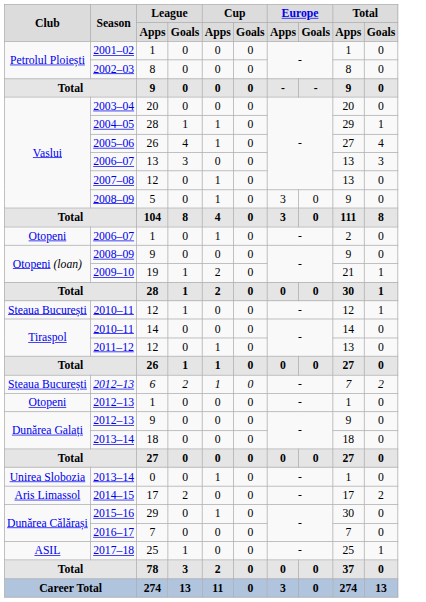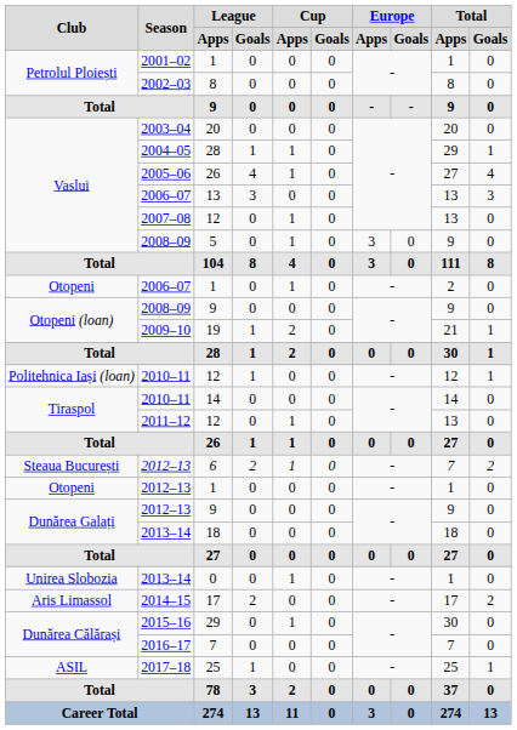 <table class="wikitable" style="text-align: center;">
 <tr>
 <th style="background: #DCDCDC; text-align: center" rowspan="2"><strong>Club</strong></th>
 <th style="background: #DCDCDC; text-align: center" rowspan="2"><strong>Season</strong></th>
 <th style="background: #DCDCDC; text-align: center" colspan="2"><strong>League</strong></th>
 <th style="background: #DCDCDC; text-align: center" colspan="2"><strong>Cup</strong></th>
 <th style="background: #DCDCDC; text-align: center" colspan="2"><a href='#'>Europe</a></th>
 <th style="background: #DCDCDC; text-align: center" colspan="3"><strong>Total</strong></th>
 </tr>
 <tr>
 <th style="background:#dcdcdc; text-align:center;">Apps</th>
 <th style="background:#dcdcdc; text-align:center;">Goals</th>
 <th style="background:#dcdcdc; text-align:center;">Apps</th>
 <th style="background:#dcdcdc; text-align:center;">Goals</th>
 <th style="background:#dcdcdc; text-align:center;">Apps</th>
 <th style="background:#dcdcdc; text-align:center;">Goals</th>
 <th style="background:#dcdcdc; text-align:center;">Apps</th>
 <th style="background:#dcdcdc; text-align:center;">Goals</th>
 </tr>
 <tr>
 <td rowspan="2"><a href='#'>Petrolul Ploiești</a></td>
 <td><a href='#'>2001–02</a></td>
 <td>1</td>
 <td>0</td>
 <td>0</td>
 <td>0</td>
 <td rowspan=2 colspan="2">-</td>
 <td>1</td>
 <td>0</td>
 </tr>
 <tr>
 <td><a href='#'>2002–03</a></td>
 <td>8</td>
 <td>0</td>
 <td>0</td>
 <td>0</td>
 <td>8</td>
 <td>0</td>
 </tr>
 <tr>
 <th style="background: #E5E5E5; text-align: center" colspan="2">Total</th>
 <th style="background:#e5e5e5; text-align:center;">9</th>
 <th style="background:#e5e5e5; text-align:center;">0</th>
 <th style="background:#e5e5e5; text-align:center;">0</th>
 <th style="background:#e5e5e5; text-align:center;">0</th>
 <th style="background:#e5e5e5; text-align:center;">-</th>
 <th style="background:#e5e5e5; text-align:center;">-</th>
 <th style="background:#e5e5e5; text-align:center;">9</th>
 <th style="background:#e5e5e5; text-align:center;">0</th>
 </tr>
 <tr>
 <td rowspan="6"><a href='#'>Vaslui</a></td>
 <td><a href='#'>2003–04</a></td>
 <td>20</td>
 <td>0</td>
 <td>0</td>
 <td>0</td>
 <td rowspan=5 colspan="2">-</td>
 <td>20</td>
 <td>0</td>
 </tr>
 <tr>
 <td><a href='#'>2004–05</a></td>
 <td>28</td>
 <td>1</td>
 <td>1</td>
 <td>0</td>
 <td>29</td>
 <td>1</td>
 </tr>
 <tr>
 <td><a href='#'>2005–06</a></td>
 <td>26</td>
 <td>4</td>
 <td>1</td>
 <td>0</td>
 <td>27</td>
 <td>4</td>
 </tr>
 <tr>
 <td><a href='#'>2006–07</a></td>
 <td>13</td>
 <td>3</td>
 <td>0</td>
 <td>0</td>
 <td>13</td>
 <td>3</td>
 </tr>
 <tr>
 <td><a href='#'>2007–08</a></td>
 <td>12</td>
 <td>0</td>
 <td>1</td>
 <td>0</td>
 <td>13</td>
 <td>0</td>
 </tr>
 <tr>
 <td><a href='#'>2008–09</a></td>
 <td>5</td>
 <td>0</td>
 <td>1</td>
 <td>0</td>
 <td>3</td>
 <td>0</td>
 <td>9</td>
 <td>0</td>
 </tr>
 <tr>
 <th style="background: #E5E5E5; text-align: center" colspan="2">Total</th>
 <th style="background:#e5e5e5; text-align:center;">104</th>
 <th style="background:#e5e5e5; text-align:center;">8</th>
 <th style="background:#e5e5e5; text-align:center;">4</th>
 <th style="background:#e5e5e5; text-align:center;">0</th>
 <th style="background:#e5e5e5; text-align:center;">3</th>
 <th style="background:#e5e5e5; text-align:center;">0</th>
 <th style="background:#e5e5e5; text-align:center;">111</th>
 <th style="background:#e5e5e5; text-align:center;">8</th>
 </tr>
 <tr>
 <td rowspan="1"><a href='#'>Otopeni</a></td>
 <td><a href='#'>2006–07</a></td>
 <td>1</td>
 <td>0</td>
 <td>1</td>
 <td>0</td>
 <td rowspan=1 colspan="2">-</td>
 <td>2</td>
 <td>0</td>
 </tr>
 <tr>
 <td rowspan="2"><a href='#'>Otopeni</a> <em>(loan)</em></td>
 <td><a href='#'>2008–09</a></td>
 <td>9</td>
 <td>0</td>
 <td>0</td>
 <td>0</td>
 <td rowspan=2 colspan="2">-</td>
 <td>9</td>
 <td>0</td>
 </tr>
 <tr>
 <td><a href='#'>2009–10</a></td>
 <td>19</td>
 <td>1</td>
 <td>2</td>
 <td>0</td>
 <td>21</td>
 <td>1</td>
 </tr>
 <tr>
 <th style="background: #E5E5E5; text-align: center" colspan="2">Total</th>
 <th style="background:#e5e5e5; text-align:center;">28</th>
 <th style="background:#e5e5e5; text-align:center;">1</th>
 <th style="background:#e5e5e5; text-align:center;">2</th>
 <th style="background:#e5e5e5; text-align:center;">0</th>
 <th style="background:#e5e5e5; text-align:center;">0</th>
 <th style="background:#e5e5e5; text-align:center;">0</th>
 <th style="background:#e5e5e5; text-align:center;">30</th>
 <th style="background:#e5e5e5; text-align:center;">1</th>
 </tr>
 <tr>
-<td rowspan="1"><a href='#'>Steaua București</a></td>
+<td rowspan="1"><a href='#'>Politehnica Iași</a> <em>(loan)</em></td>
 <td><a href='#'>2010–11</a></td>
 <td>12</td>
 <td>1</td>
 <td>0</td>
 <td>0</td>
 <td rowspan=1 colspan="2">-</td>
 <td>12</td>
 <td>1</td>
 </tr>
 <tr>
 <td rowspan="2"><a href='#'>Tiraspol</a></td>
 <td><a href='#'>2010–11</a></td>
 <td>14</td>
 <td>0</td>
 <td>0</td>
 <td>0</td>
 <td rowspan=2 colspan="2">-</td>
 <td>14</td>
 <td>0</td>
 </tr>
 <tr>
 <td><a href='#'>2011–12</a></td>
 <td>12</td>
 <td>0</td>
 <td>1</td>
 <td>0</td>
 <td>13</td>
 <td>0</td>
 </tr>
 <tr>
 <th style="background: #E5E5E5; text-align: center" colspan="2">Total</th>
 <th style="background:#e5e5e5; text-align:center;">26</th>
 <th style="background:#e5e5e5; text-align:center;">1</th>
 <th style="background:#e5e5e5; text-align:center;">1</th>
 <th style="background:#e5e5e5; text-align:center;">0</th>
 <th style="background:#e5e5e5; text-align:center;">0</th>
 <th style="background:#e5e5e5; text-align:center;">0</th>
 <th style="background:#e5e5e5; text-align:center;">27</th>
 <th style="background:#e5e5e5; text-align:center;">0</th>
 </tr>
 <tr>
 <td rowspan="1"><a href='#'>Steaua București</a></td>
 <td><em><a href='#'>2012–13</a></em></td>
 <td><em>6</em></td>
 <td><em>2</em></td>
 <td><em>1</em></td>
 <td><em>0</em></td>
 <td rowspan=1 colspan="2">-</td>
 <td><em>7</em></td>
 <td><em>2</em></td>
 </tr>
 <tr>
 <td rowspan="1"><a href='#'>Otopeni</a></td>
 <td><a href='#'>2012–13</a></td>
 <td>1</td>
 <td>0</td>
 <td>0</td>
 <td>0</td>
 <td rowspan=1 colspan="2">-</td>
 <td>1</td>
 <td>0</td>
 </tr>
 <tr>
 <td rowspan="2"><a href='#'>Dunărea Galați</a></td>
 <td><a href='#'>2012–13</a></td>
 <td>9</td>
 <td>0</td>
 <td>0</td>
 <td>0</td>
 <td rowspan=2 colspan="2">-</td>
 <td>9</td>
 <td>0</td>
 </tr>
 <tr>
 <td><a href='#'>2013–14</a></td>
 <td>18</td>
 <td>0</td>
 <td>0</td>
 <td>0</td>
 <td>18</td>
 <td>0</td>
 </tr>
 <tr>
 <th style="background: #E5E5E5; text-align: center" colspan="2">Total</th>
 <th style="background:#e5e5e5; text-align:center;">27</th>
 <th style="background:#e5e5e5; text-align:center;">0</th>
 <th style="background:#e5e5e5; text-align:center;">0</th>
 <th style="background:#e5e5e5; text-align:center;">0</th>
 <th style="background:#e5e5e5; text-align:center;">0</th>
 <th style="background:#e5e5e5; text-align:center;">0</th>
 <th style="background:#e5e5e5; text-align:center;">27</th>
 <th style="background:#e5e5e5; text-align:center;">0</th>
 </tr>
 <tr>
 <td rowspan="1"><a href='#'>Unirea Slobozia</a></td>
 <td><a href='#'>2013–14</a></td>
 <td>0</td>
 <td>0</td>
 <td>1</td>
 <td>0</td>
 <td rowspan=1 colspan="2">-</td>
 <td>1</td>
 <td>0</td>
 </tr>
 <tr>
 <td rowspan="1"><a href='#'>Aris Limassol</a></td>
 <td><a href='#'>2014–15</a></td>
 <td>17</td>
 <td>2</td>
 <td>0</td>
 <td>0</td>
 <td rowspan=1 colspan="2">-</td>
 <td>17</td>
 <td>2</td>
 </tr>
 <tr>
 <td rowspan="2"><a href='#'>Dunărea Călărași</a></td>
 <td><a href='#'>2015–16</a></td>
 <td>29</td>
 <td>0</td>
 <td>1</td>
 <td>0</td>
 <td rowspan=2 colspan="2">-</td>
 <td>30</td>
 <td>0</td>
 </tr>
 <tr>
 <td><a href='#'>2016–17</a></td>
 <td>7</td>
 <td>0</td>
 <td>0</td>
 <td>0</td>
 <td>7</td>
 <td>0</td>
 </tr>
 <tr>
 <td rowspan="1"><a href='#'>ASIL</a></td>
 <td><a href='#'>2017–18</a></td>
 <td>25</td>
 <td>1</td>
 <td>0</td>
 <td>0</td>
 <td rowspan=1 colspan="2">-</td>
 <td>25</td>
 <td>1</td>
 </tr>
 <tr>
 <th style="background: #E5E5E5; text-align: center" colspan="2">Total</th>
 <th style="background:#e5e5e5; text-align:center;">78</th>
 <th style="background:#e5e5e5; text-align:center;">3</th>
 <th style="background:#e5e5e5; text-align:center;">2</th>
 <th style="background:#e5e5e5; text-align:center;">0</th>
 <th style="background:#e5e5e5; text-align:center;">0</th>
 <th style="background:#e5e5e5; text-align:center;">0</th>
 <th style="background:#e5e5e5; text-align:center;">37</th>
 <th style="background:#e5e5e5; text-align:center;">0</th>
 </tr>
 <tr>
 <th style="background: #b0c4de; text-align: center" colspan="2"><strong>Career Total</strong></th>
 <th style="background:#b0c4de; text-align:center;">274</th>
 <th style="background:#b0c4de; text-align:center;">13</th>
 <th style="background:#b0c4de; text-align:center;">11</th>
 <th style="background:#b0c4de; text-align:center;">0</th>
 <th style="background:#b0c4de; text-align:center;">3</th>
 <th style="background:#b0c4de; text-align:center;">0</th>
 <th style="background:#b0c4de; text-align:center;">274</th>
 <th style="background:#b0c4de; text-align:center;">13</th>
 </tr>
 </table>
